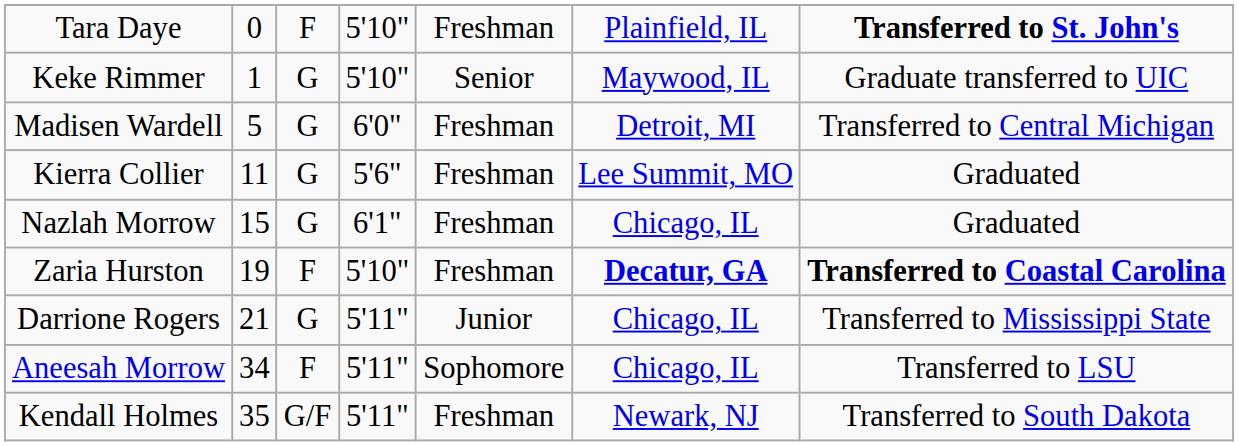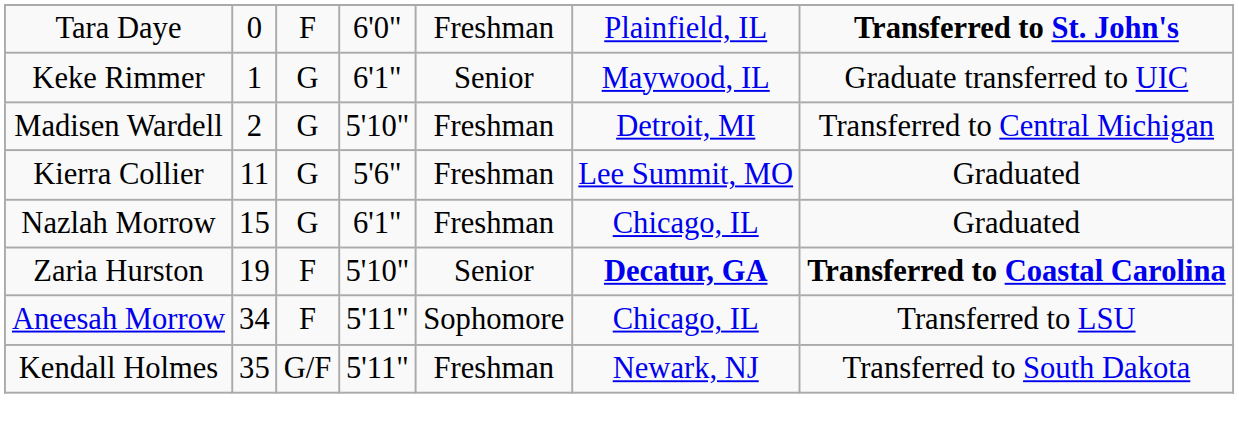 <table class="wikitable sortable" style="text-align: center">
 <tr align=center>
 </tr>
 <tr>
 <td>Tara Daye</td>
 <td>0</td>
 <td>F</td>
-<td>5'10"</td>
+<td>6'0"</td>
 <td>Freshman</td>
 <td><a href='#'>Plainfield, IL</a></td>
 <td><strong>Transferred to <a href='#'>St. John's</a></strong></td>
 </tr>
 <tr>
 <td>Keke Rimmer</td>
 <td>1</td>
 <td>G</td>
-<td>5'10"</td>
+<td>6'1"</td>
 <td>Senior</td>
 <td><a href='#'>Maywood, IL</a></td>
 <td>Graduate transferred to <a href='#'>UIC</a></td>
 </tr>
 <tr>
 <td>Madisen Wardell</td>
-<td>5</td>
+<td>2</td>
 <td>G</td>
-<td>6'0"</td>
+<td>5'10"</td>
 <td>Freshman</td>
 <td><a href='#'>Detroit, MI</a></td>
 <td>Transferred to <a href='#'>Central Michigan</a></td>
 </tr>
 <tr>
 <td>Kierra Collier</td>
 <td>11</td>
 <td>G</td>
 <td>5'6"</td>
 <td>Freshman</td>
 <td><a href='#'>Lee Summit, MO</a></td>
 <td>Graduated</td>
 </tr>
 <tr>
 <td>Nazlah Morrow</td>
 <td>15</td>
 <td>G</td>
 <td>6'1"</td>
 <td>Freshman</td>
 <td><a href='#'>Chicago, IL</a></td>
 <td>Graduated</td>
 </tr>
 <tr>
 <td>Zaria Hurston</td>
 <td>19</td>
 <td>F</td>
 <td>5'10"</td>
-<td>Freshman</td>
+<td>Senior</td>
 <td><strong><a href='#'>Decatur, GA</a></strong></td>
 <td><strong>Transferred to <a href='#'>Coastal Carolina</a></strong></td>
-</tr>
-<tr>
-<td>Darrione Rogers</td>
-<td>21</td>
-<td>G</td>
-<td>5'11"</td>
-<td>Junior</td>
-<td><a href='#'>Chicago, IL</a></td>
-<td>Transferred to <a href='#'>Mississippi State</a></td>
 </tr>
 <tr>
 <td><a href='#'>Aneesah Morrow</a></td>
 <td>34</td>
 <td>F</td>
 <td>5'11"</td>
 <td>Sophomore</td>
 <td><a href='#'>Chicago, IL</a></td>
 <td>Transferred to <a href='#'>LSU</a></td>
 </tr>
 <tr>
 <td>Kendall Holmes</td>
 <td>35</td>
 <td>G/F</td>
 <td>5'11"</td>
 <td>Freshman</td>
 <td><a href='#'>Newark, NJ</a></td>
 <td>Transferred to <a href='#'>South Dakota</a></td>
 </tr>
 </table>
